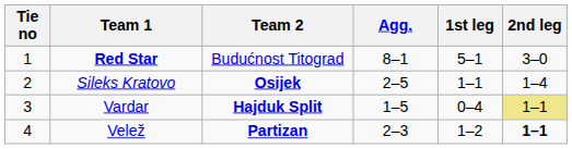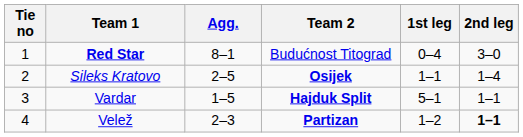 <table class="wikitable" style="text-align: center">
 <tr>
 <th width=40>Tie no</th>
 <th width=150>Team 1</th>
+<th width=80><a href='#'>Agg.</a></th>
 <th width=150>Team 2</th>
-<th width=80><a href='#'>Agg.</a></th>
 <th width=60>1st leg</th>
 <th width=60>2nd leg</th>
 </tr>
 <tr>
 <td>1</td>
 <td><strong><a href='#'>Red Star</a></strong></td>
+<td>8–1</td>
 <td><a href='#'>Budućnost Titograd</a></td>
-<td>8–1</td>
-<td>5–1</td>
+<td>0–4</td>
 <td>3–0</td>
 </tr>
 <tr>
 <td>2</td>
 <td><em><a href='#'>Sileks Kratovo</a></em></td>
+<td>2–5</td>
 <td><strong><a href='#'>Osijek</a></strong></td>
-<td>2–5</td>
 <td>1–1</td>
 <td>1–4</td>
 </tr>
 <tr>
 <td>3</td>
 <td><a href='#'>Vardar</a></td>
+<td>1–5</td>
 <td><strong><a href='#'>Hajduk Split</a></strong></td>
-<td>1–5</td>
-<td>0–4</td>
-<td style="background: khaki;">1–1</td>
+<td>5–1</td>
+<td>1–1</td>
 </tr>
 <tr>
 <td>4</td>
 <td><a href='#'>Velež</a></td>
+<td>2–3</td>
 <td><strong><a href='#'>Partizan</a></strong></td>
-<td>2–3</td>
 <td>1–2</td>
 <td><strong>1–1</strong></td>
 </tr>
 </table>
